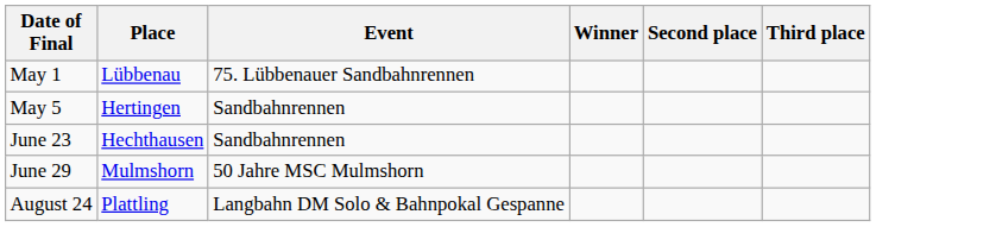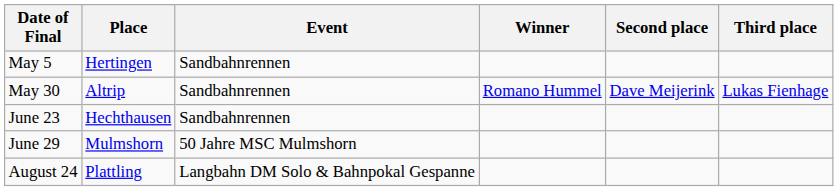 <table class=wikitable style="font-size:14px">
 <tr>
 <th>Date of<br>Final</th>
 <th>Place</th>
 <th>Event</th>
 <th>Winner</th>
 <th>Second place</th>
 <th>Third place</th>
 </tr>
 <tr>
-<td>May 1</td>
-<td> <a href='#'>Lübbenau</a></td>
-<td>75. Lübbenauer Sandbahnrennen</td>
-<td></td>
-<td></td>
-<td></td>
-</tr>
-<tr>
 <td>May 5</td>
 <td> <a href='#'>Hertingen</a></td>
 <td>Sandbahnrennen</td>
 <td></td>
 <td></td>
 <td></td>
+</tr>
+<tr>
+<td>May 30</td>
+<td> <a href='#'>Altrip</a></td>
+<td>Sandbahnrennen</td>
+<td> <a href='#'>Romano Hummel</a></td>
+<td> <a href='#'>Dave Meijerink</a></td>
+<td> <a href='#'>Lukas Fienhage</a></td>
 </tr>
 <tr>
 <td>June 23</td>
 <td> <a href='#'>Hechthausen</a></td>
 <td>Sandbahnrennen</td>
 <td></td>
 <td></td>
 <td></td>
 </tr>
 <tr>
 <td>June 29</td>
 <td> <a href='#'>Mulmshorn</a></td>
 <td>50 Jahre MSC Mulmshorn</td>
 <td></td>
 <td></td>
 <td></td>
 </tr>
 <tr>
 <td>August 24</td>
 <td> <a href='#'>Plattling</a></td>
 <td>Langbahn DM Solo & Bahnpokal Gespanne</td>
 <td></td>
 <td></td>
 <td></td>
 </tr>
 </table>
